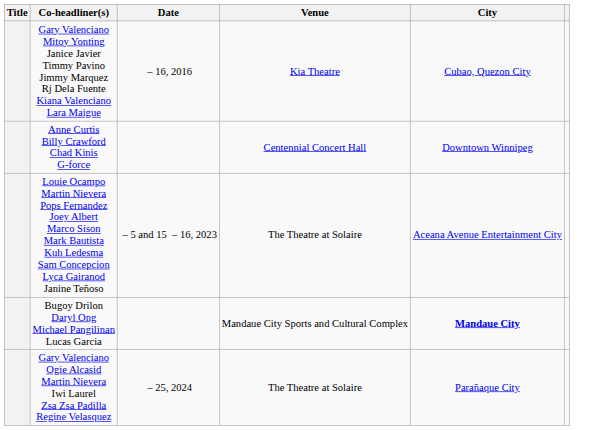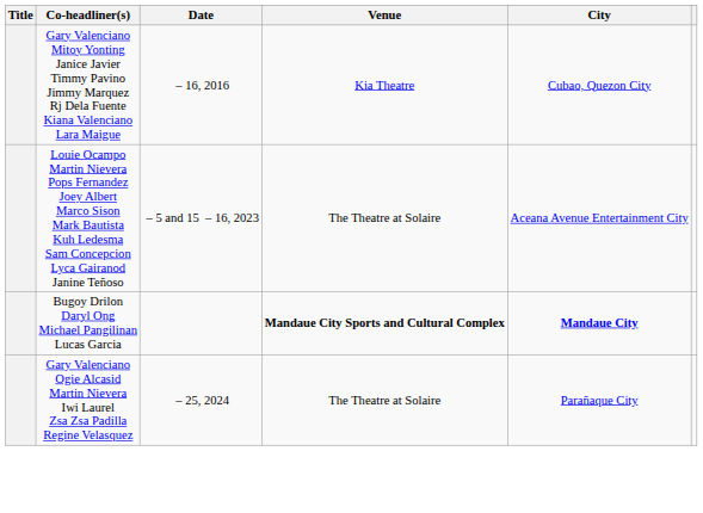 <table class="wikitable sortable plainrowheaders sortable" style="text-align:center;">
 <tr style="background:#ccc; text-align:center;">
 <th scope="col">Title</th>
 <th scope="col">Co-headliner(s)</th>
 <th scope="col">Date</th>
 <th scope="col">Venue</th>
 <th scope="col">City</th>
 <th scope="col" class="unsortable"></th>
 </tr>
 <tr>
 <th scope="row"></th>
 <td><a href='#'>Gary Valenciano</a><br><a href='#'>Mitoy Yonting</a><br>Janice Javier<br>Timmy Pavino<br>Jimmy Marquez<br>Rj Dela Fuente<br><a href='#'>Kiana Valenciano</a><br><a href='#'>Lara Maigue</a></td>
 <td> – 16, 2016</td>
 <td><a href='#'>Kia Theatre</a></td>
 <td><a href='#'>Cubao, Quezon City</a></td>
 <td></td>
 </tr>
 <tr>
 <th scope="row"></th>
-<td><a href='#'>Anne Curtis</a><br><a href='#'>Billy Crawford</a><br><a href='#'>Chad Kinis</a><br><a href='#'>G-force</a></td>
-<td></td>
-<td><a href='#'>Centennial Concert Hall</a></td>
-<td><a href='#'>Downtown Winnipeg</a></td>
-<td></td>
-</tr>
-<tr>
-<th scope="row"></th>
 <td><a href='#'>Louie Ocampo</a><br><a href='#'>Martin Nievera</a><br><a href='#'>Pops Fernandez</a><br><a href='#'>Joey Albert</a><br><a href='#'>Marco Sison</a><br><a href='#'>Mark Bautista</a><br><a href='#'>Kuh Ledesma</a><br><a href='#'>Sam Concepcion</a><br><a href='#'>Lyca Gairanod</a><br>Janine Teñoso</td>
 <td> – 5 and 15  – 16, 2023</td>
 <td>The Theatre at Solaire</td>
 <td><a href='#'>Aceana Avenue Entertainment City</a></td>
 <td></td>
 </tr>
 <tr>
 <th scope=row></th>
 <td>Bugoy Drilon<br><a href='#'>Daryl Ong</a><br><a href='#'>Michael Pangilinan</a><br>Lucas Garcia</td>
 <td></td>
-<td>Mandaue City Sports and Cultural Complex</td>
+<td><strong>Mandaue City Sports and Cultural Complex</strong></td>
 <td><strong><a href='#'>Mandaue City</a></strong></td>
 <td></td>
 </tr>
 <tr>
 <th scope=row></th>
 <td><a href='#'>Gary Valenciano</a><br><a href='#'>Ogie Alcasid</a><br><a href='#'>Martin Nievera</a><br>Iwi Laurel<br><a href='#'>Zsa Zsa Padilla</a><br><a href='#'>Regine Velasquez</a></td>
 <td> – 25, 2024</td>
 <td>The Theatre at Solaire</td>
 <td><a href='#'>Parañaque City</a></td>
 <td></td>
 </tr>
 </table>
